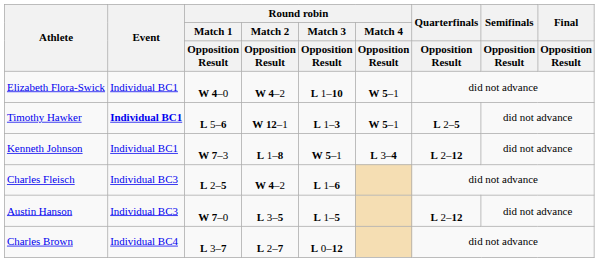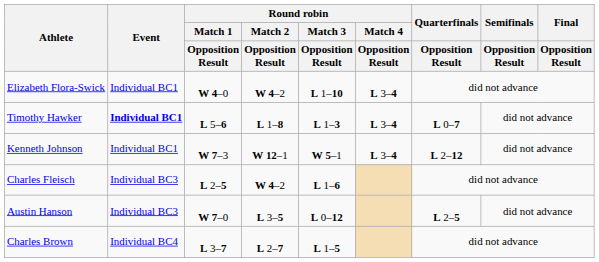 <table class="wikitable" border="1" style="font-size:90%">
 <tr>
 <th rowspan=3>Athlete</th>
 <th rowspan=3>Event</th>
 <th colspan=4>Round robin</th>
 <th rowspan=2>Quarterfinals</th>
 <th rowspan=2>Semifinals</th>
 <th rowspan=2>Final</th>
 </tr>
 <tr>
 <th>Match 1</th>
 <th>Match 2</th>
 <th>Match 3</th>
 <th>Match 4</th>
 </tr>
 <tr>
 <th>Opposition<br>Result</th>
 <th>Opposition<br>Result</th>
 <th>Opposition<br>Result</th>
 <th>Opposition<br>Result</th>
 <th>Opposition<br>Result</th>
 <th>Opposition<br>Result</th>
 <th>Opposition<br>Result</th>
 </tr>
 <tr>
 <td><a href='#'>Elizabeth Flora-Swick</a></td>
 <td><a href='#'>Individual BC1</a></td>
 <td align=center><br><strong>W</strong> <strong>4</strong>–0</td>
 <td align=center><br><strong>W</strong> <strong>4</strong>–2</td>
 <td align=center><br><strong>L</strong> 1–<strong>10</strong></td>
-<td align=center><br><strong>W</strong> <strong>5</strong>–1</td>
+<td align=center><br><strong>L</strong> 3–<strong>4</strong></td>
 <td align=center colspan=3>did not advance</td>
 </tr>
 <tr>
 <td><a href='#'>Timothy Hawker</a></td>
 <td><strong><a href='#'>Individual BC1</a></strong></td>
 <td align=center><br><strong>L</strong> 5–<strong>6</strong></td>
-<td align=center><br><strong>W</strong> <strong>12</strong>–1</td>
+<td align=center><br><strong>L</strong> 1–<strong>8</strong></td>
 <td align=center><br><strong>L</strong> 1–<strong>3</strong></td>
-<td align=center><br><strong>W</strong> <strong>5</strong>–1</td>
-<td align=center><br><strong>L</strong> 2–<strong>5</strong></td>
+<td align=center><br><strong>L</strong> 3–<strong>4</strong></td>
+<td align=center><br><strong>L</strong> 0–<strong>7</strong></td>
 <td align=center colspan=2>did not advance</td>
 </tr>
 <tr>
 <td><a href='#'>Kenneth Johnson</a></td>
 <td><a href='#'>Individual BC1</a></td>
 <td align=center><br><strong>W</strong> <strong>7</strong>–3</td>
-<td align=center><br><strong>L</strong> 1–<strong>8</strong></td>
+<td align=center><br><strong>W</strong> <strong>12</strong>–1</td>
 <td align=center><br><strong>W</strong> <strong>5</strong>–1</td>
 <td align=center><br><strong>L</strong> 3–<strong>4</strong></td>
 <td align=center><br><strong>L</strong> 2–<strong>12</strong></td>
 <td align=center colspan=2>did not advance</td>
 </tr>
 <tr>
 <td><a href='#'>Charles Fleisch</a></td>
 <td><a href='#'>Individual BC3</a></td>
 <td align=center><br><strong>L</strong> 2–<strong>5</strong></td>
 <td align=center><br><strong>W</strong> <strong>4</strong>–2</td>
 <td align=center><br><strong>L</strong> 1–<strong>6</strong></td>
 <td align=center bgcolor=wheat></td>
 <td align=center colspan=3>did not advance</td>
 </tr>
 <tr>
 <td><a href='#'>Austin Hanson</a></td>
 <td><a href='#'>Individual BC3</a></td>
 <td align=center><br><strong>W</strong> <strong>7</strong>–0</td>
 <td align=center><br><strong>L</strong> 3–<strong>5</strong></td>
-<td align=center><br><strong>L</strong> 1–<strong>5</strong></td>
+<td align=center><br><strong>L</strong> 0–<strong>12</strong></td>
 <td align=center bgcolor=wheat></td>
-<td align=center><br><strong>L</strong> 2–<strong>12</strong></td>
+<td align=center><br><strong>L</strong> 2–<strong>5</strong></td>
 <td align=center colspan=2>did not advance</td>
 </tr>
 <tr>
 <td><a href='#'>Charles Brown</a></td>
 <td><a href='#'>Individual BC4</a></td>
 <td align=center><br><strong>L</strong> 3–<strong>7</strong></td>
 <td align=center><br><strong>L</strong> 2–<strong>7</strong></td>
-<td align=center><br><strong>L</strong> 0–<strong>12</strong></td>
+<td align=center><br><strong>L</strong> 1–<strong>5</strong></td>
 <td align=center bgcolor=wheat></td>
 <td align=center colspan=3>did not advance</td>
 </tr>
 </table>
